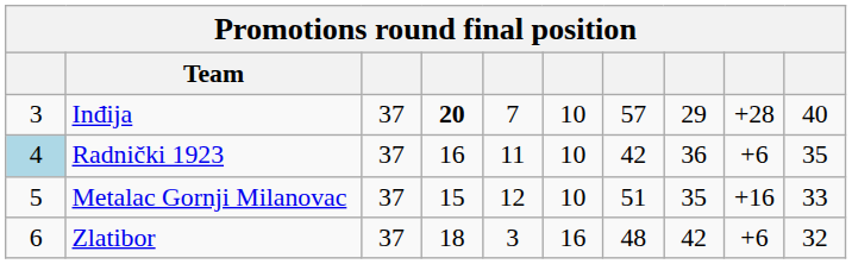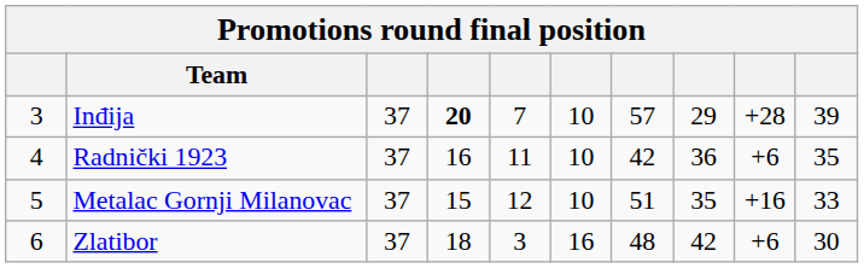 <table class="wikitable" style="text-align:center">
 <tr>
 <th colspan=10><big>Promotions round final position</big></th>
 </tr>
 <tr>
 <th width="30"></th>
 <th width="175">Team</th>
 <th width="30"></th>
 <th width="30"></th>
 <th width="30"></th>
 <th width="30"></th>
 <th width="30"></th>
 <th width="30"></th>
 <th width="30"></th>
 <th width="30"></th>
 </tr>
 <tr>
 <td>3</td>
 <td align=left><a href='#'>Inđija</a></td>
 <td>37</td>
 <td><strong>20</strong></td>
 <td>7</td>
 <td>10</td>
 <td>57</td>
 <td>29</td>
 <td>+28</td>
-<td>40</td>
+<td>39</td>
 </tr>
 <tr>
-<td style="background: lightblue;">4</td>
+<td>4</td>
 <td align=left><a href='#'>Radnički 1923</a></td>
 <td>37</td>
 <td>16</td>
 <td>11</td>
 <td>10</td>
 <td>42</td>
 <td>36</td>
 <td>+6</td>
 <td>35</td>
 </tr>
 <tr>
 <td>5</td>
 <td align=left><a href='#'>Metalac Gornji Milanovac</a></td>
 <td>37</td>
 <td>15</td>
 <td>12</td>
 <td>10</td>
 <td>51</td>
 <td>35</td>
 <td>+16</td>
 <td>33</td>
 </tr>
 <tr>
 <td>6</td>
 <td align=left><a href='#'>Zlatibor</a></td>
 <td>37</td>
 <td>18</td>
 <td>3</td>
 <td>16</td>
 <td>48</td>
 <td>42</td>
 <td>+6</td>
-<td>32</td>
+<td>30</td>
 </tr>
 </table>
